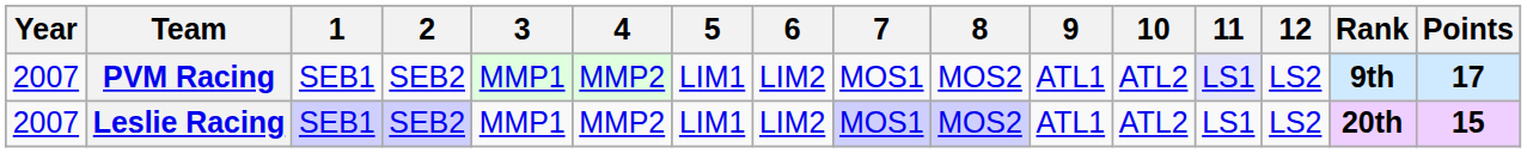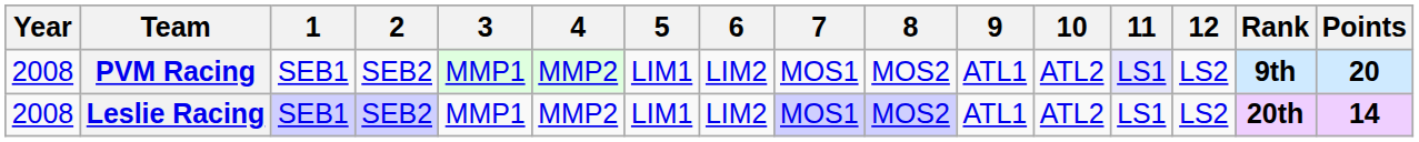 <table class="wikitable" style="text-align:center; font-size:90%">
 <tr>
 <th>Year</th>
 <th>Team</th>
 <th>1</th>
 <th>2</th>
 <th>3</th>
 <th>4</th>
 <th>5</th>
 <th>6</th>
 <th>7</th>
 <th>8</th>
 <th>9</th>
 <th>10</th>
 <th>11</th>
 <th>12</th>
 <th>Rank</th>
 <th>Points</th>
 </tr>
 <tr>
-<td><a href='#'>2007</a></td>
+<td><a href='#'>2008</a></td>
 <th><a href='#'>PVM Racing</a></th>
 <td><a href='#'>SEB1</a></td>
 <td><a href='#'>SEB2</a></td>
 <td style="background:#DFFFDF;"><a href='#'>MMP1</a><br></td>
 <td style="background:#DFFFDF;"><a href='#'>MMP2</a><br></td>
 <td><a href='#'>LIM1</a></td>
 <td><a href='#'>LIM2</a></td>
 <td><a href='#'>MOS1</a></td>
 <td><a href='#'>MOS2</a></td>
 <td><a href='#'>ATL1</a></td>
 <td><a href='#'>ATL2</a></td>
 <td style="background: lavender;"><a href='#'>LS1</a></td>
 <td><a href='#'>LS2</a></td>
 <td style="background:#CFEAFF;"><strong>9th</strong></td>
-<td style="background:#CFEAFF;"><strong>17</strong></td>
+<td style="background:#CFEAFF;"><strong>20</strong></td>
 </tr>
 <tr>
-<td><a href='#'>2007</a></td>
+<td><a href='#'>2008</a></td>
 <th><a href='#'>Leslie Racing</a></th>
 <td style="background:#CFCFFF;"><a href='#'>SEB1</a><br></td>
 <td style="background:#CFCFFF;"><a href='#'>SEB2</a><br></td>
 <td><a href='#'>MMP1</a></td>
 <td><a href='#'>MMP2</a></td>
 <td><a href='#'>LIM1</a></td>
 <td><a href='#'>LIM2</a></td>
 <td style="background:#CFCFFF;"><a href='#'>MOS1</a><br></td>
 <td style="background:#CFCFFF;"><a href='#'>MOS2</a><br></td>
 <td><a href='#'>ATL1</a></td>
 <td><a href='#'>ATL2</a></td>
 <td><a href='#'>LS1</a></td>
 <td><a href='#'>LS2</a></td>
 <td style="background:#EFCFFF;"><strong>20th</strong></td>
-<td style="background:#EFCFFF;"><strong>15</strong></td>
+<td style="background:#EFCFFF;"><strong>14</strong></td>
 </tr>
 </table>
